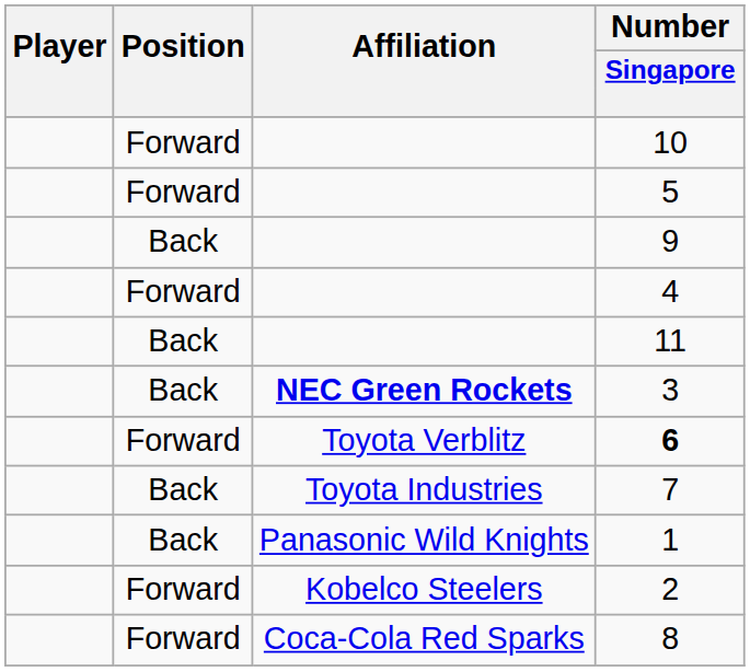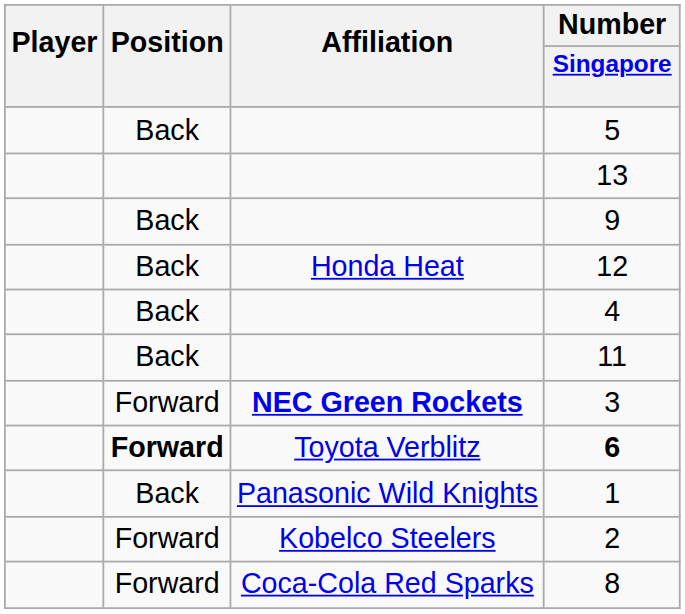 <table class="wikitable sortable" style="text-align:center;">
 <tr>
 <th rowspan=2 style="border-bottom:0px;">Player</th>
 <th rowspan=2 style="border-bottom:0px;">Position</th>
 <th rowspan=2 style="border-bottom:0px;">Affiliation</th>
 <th colspan=1 style="padding:2px;">Number</th>
 </tr>
 <tr>
 <th valign=top style="width:5.2em; border-bottom:0px; padding:2px; font-size:85%;"><a href='#'>Singapore</a></th>
 </tr>
 <tr style="line-height:8px;">
 <th style="border-top:0px;"> </th>
 <th style="border-top:0px;"></th>
 <th style="border-top:0px;"></th>
 <th data-sort-type="number" style="border-top:0px;"></th>
 </tr>
 <tr>
 <td align=left></td>
-<td>Forward</td>
+<td>Back</td>
 <td></td>
-<td>10</td>
+<td>5</td>
 </tr>
 <tr>
 <td align=left></td>
-<td>Forward</td>
 <td></td>
-<td>5</td>
+<td></td>
+<td>13</td>
 </tr>
 <tr>
 <td align=left></td>
 <td>Back</td>
 <td></td>
 <td>9</td>
 </tr>
 <tr>
 <td align=left></td>
-<td>Forward</td>
+<td>Back</td>
+<td><a href='#'>Honda Heat</a></td>
+<td>12</td>
+</tr>
+<tr>
+<td align=left></td>
+<td>Back</td>
 <td></td>
 <td>4</td>
 </tr>
 <tr>
 <td align=left></td>
 <td>Back</td>
 <td></td>
 <td>11</td>
 </tr>
 <tr>
 <td align=left></td>
-<td>Back</td>
+<td>Forward</td>
 <td><strong><a href='#'>NEC Green Rockets</a></strong></td>
 <td>3</td>
 </tr>
 <tr>
 <td align=left></td>
-<td>Forward</td>
+<td><strong>Forward</strong></td>
 <td><a href='#'>Toyota Verblitz</a></td>
 <td><strong>6</strong></td>
-</tr>
-<tr>
-<td align=left></td>
-<td>Back</td>
-<td><a href='#'>Toyota Industries</a></td>
-<td>7</td>
 </tr>
 <tr>
 <td align=left></td>
 <td>Back</td>
 <td><a href='#'>Panasonic Wild Knights</a></td>
 <td>1</td>
 </tr>
 <tr>
 <td align=left></td>
 <td>Forward</td>
 <td><a href='#'>Kobelco Steelers</a></td>
 <td>2</td>
 </tr>
 <tr>
 <td align=left></td>
 <td>Forward</td>
 <td><a href='#'>Coca-Cola Red Sparks</a></td>
 <td>8</td>
 </tr>
 </table>
